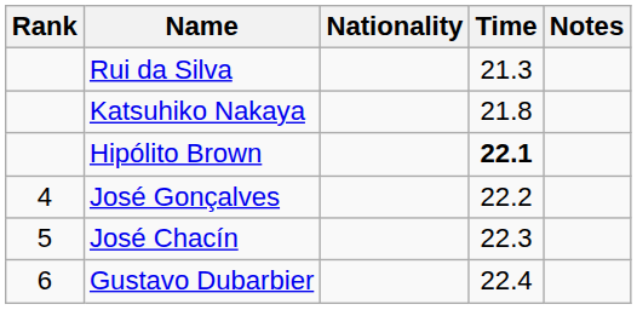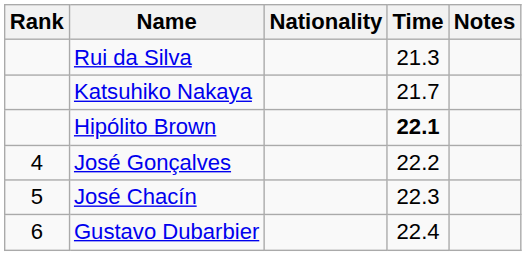 <table class="wikitable sortable" style="text-align:center">
 <tr>
 <th>Rank</th>
 <th>Name</th>
 <th>Nationality</th>
 <th>Time</th>
 <th>Notes</th>
 </tr>
 <tr>
 <td></td>
 <td align=left><a href='#'>Rui da Silva</a></td>
 <td align=left></td>
 <td>21.3</td>
 <td></td>
 </tr>
 <tr>
 <td></td>
 <td align=left><a href='#'>Katsuhiko Nakaya</a></td>
 <td align=left></td>
-<td>21.8</td>
+<td>21.7</td>
 <td></td>
 </tr>
 <tr>
 <td></td>
 <td align=left><a href='#'>Hipólito Brown</a></td>
 <td align=left></td>
 <td><strong>22.1</strong></td>
 <td></td>
 </tr>
 <tr>
 <td>4</td>
 <td align=left><a href='#'>José Gonçalves</a></td>
 <td align=left></td>
 <td>22.2</td>
 <td></td>
 </tr>
 <tr>
 <td>5</td>
 <td align=left><a href='#'>José Chacín</a></td>
 <td align=left></td>
 <td>22.3</td>
 <td></td>
 </tr>
 <tr>
 <td>6</td>
 <td align=left><a href='#'>Gustavo Dubarbier</a></td>
 <td align=left></td>
 <td>22.4</td>
 <td></td>
 </tr>
 </table>
